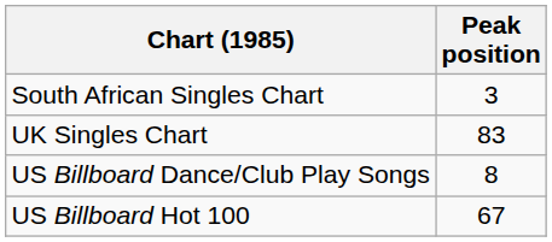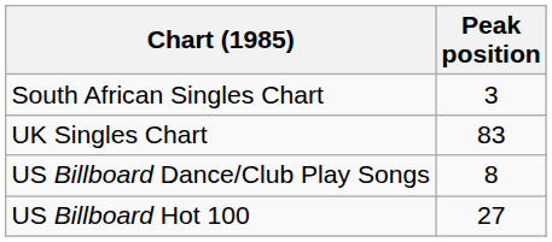 <table class="wikitable sortable">
 <tr>
 <th>Chart (1985)</th>
 <th>Peak<br>position</th>
 </tr>
 <tr>
 <td align="left">South African Singles Chart</td>
 <td style="text-align:center;">3</td>
 </tr>
 <tr>
 <td align="left">UK Singles Chart</td>
 <td style="text-align:center;">83</td>
 </tr>
 <tr>
 <td align="left">US <em>Billboard</em> Dance/Club Play Songs</td>
 <td style="text-align:center;">8</td>
 </tr>
 <tr>
 <td align="left">US <em>Billboard</em> Hot 100</td>
-<td style="text-align:center;">67</td>
+<td style="text-align:center;">27</td>
 </tr>
 </table>
